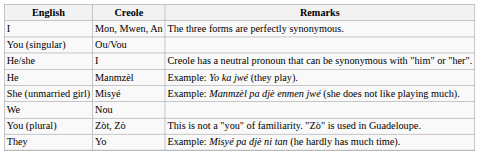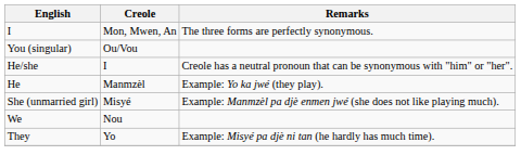 <table class="wikitable centre">
 <tr>
 <th>English</th>
 <th>Creole</th>
 <th>Remarks</th>
 </tr>
 <tr>
 <td>I</td>
 <td>Mon, Mwen, An</td>
 <td>The three forms are perfectly synonymous.</td>
 </tr>
 <tr>
 <td>You (singular)</td>
 <td>Ou/Vou</td>
 <td></td>
 </tr>
 <tr>
 <td>He/she</td>
 <td>I</td>
 <td>Creole has a neutral pronoun that can be synonymous with "him" or "her".</td>
 </tr>
 <tr>
 <td>He</td>
 <td>Manmzèl</td>
 <td>Example: <em>Yo ka jwé</em> (they play).</td>
 </tr>
 <tr>
 <td>She (unmarried girl)</td>
 <td>Misyé</td>
 <td>Example: <em>Manmzèl pa djè enmen jwé</em> (she does not like playing much).</td>
 </tr>
 <tr>
 <td>We</td>
 <td>Nou</td>
 <td></td>
 </tr>
 <tr>
-<td>You (plural)</td>
-<td>Zòt, Zò</td>
-<td>This is not a "you" of familiarity. "Zò" is used in Guadeloupe.</td>
-</tr>
-<tr>
 <td>They</td>
 <td>Yo</td>
 <td>Example: <em>Misyé pa djè ni tan</em> (he hardly has much time).</td>
 </tr>
 <tr>
 </tr>
 </table>
